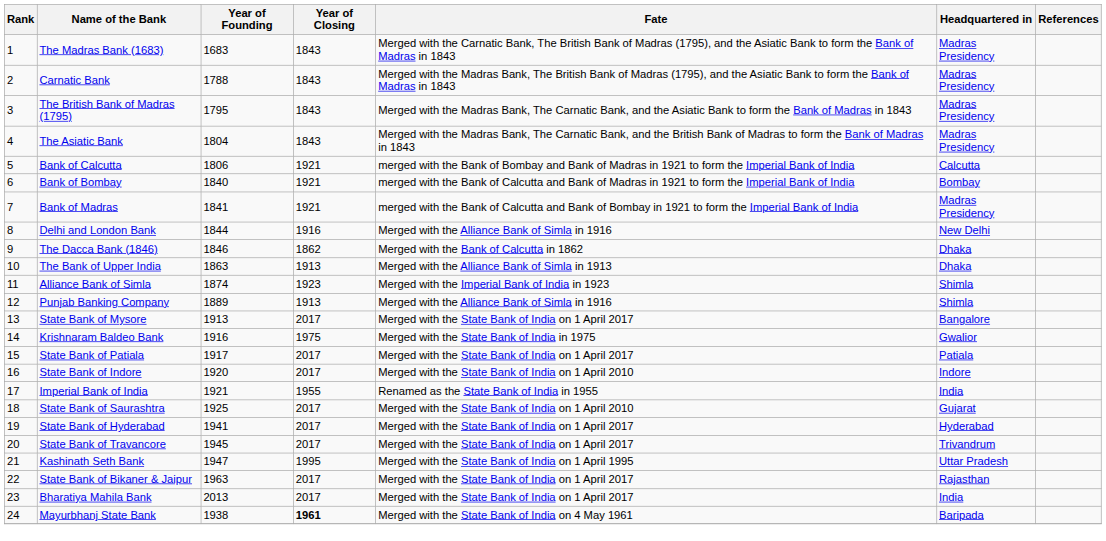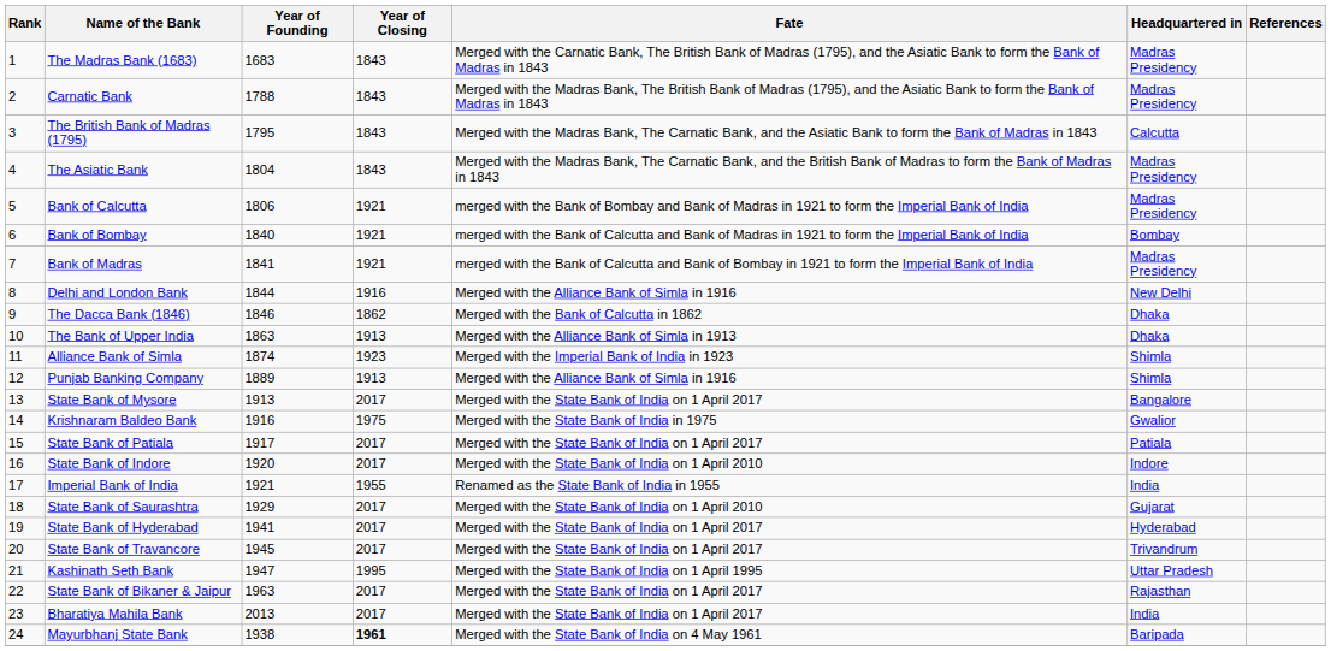 <table class="wikitable sortable">
 <tr>
 <th>Rank</th>
 <th>Name of the Bank</th>
 <th>Year of Founding</th>
 <th>Year of Closing</th>
 <th>Fate</th>
 <th>Headquartered in</th>
 <th>References</th>
 </tr>
 <tr>
 <td>1</td>
 <td><a href='#'>The Madras Bank (1683)</a></td>
 <td>1683</td>
 <td>1843</td>
 <td>Merged with the Carnatic Bank, The British Bank of Madras (1795), and the Asiatic Bank to form the <a href='#'>Bank of Madras</a> in 1843</td>
 <td><a href='#'>Madras Presidency</a></td>
 <td></td>
 </tr>
 <tr>
 <td>2</td>
 <td><a href='#'>Carnatic Bank</a></td>
 <td>1788</td>
 <td>1843</td>
 <td>Merged with the Madras Bank, The British Bank of Madras (1795), and the Asiatic Bank to form the <a href='#'>Bank of Madras</a> in 1843</td>
 <td><a href='#'>Madras Presidency</a></td>
 <td></td>
 </tr>
 <tr>
 <td>3</td>
 <td><a href='#'>The British Bank of Madras (1795)</a></td>
 <td>1795</td>
 <td>1843</td>
 <td>Merged with the Madras Bank, The Carnatic Bank, and the Asiatic Bank to form the <a href='#'>Bank of Madras</a> in 1843</td>
-<td><a href='#'>Madras Presidency</a></td>
+<td><a href='#'>Calcutta</a></td>
 <td></td>
 </tr>
 <tr>
 <td>4</td>
 <td><a href='#'>The Asiatic Bank</a></td>
 <td>1804</td>
 <td>1843</td>
 <td>Merged with the Madras Bank, The Carnatic Bank, and the British Bank of Madras to form the <a href='#'>Bank of Madras</a> in 1843</td>
 <td><a href='#'>Madras Presidency</a></td>
 <td></td>
 </tr>
 <tr>
 <td>5</td>
 <td><a href='#'>Bank of Calcutta</a></td>
 <td>1806</td>
 <td>1921</td>
 <td>merged with the Bank of Bombay and Bank of Madras in 1921 to form the <a href='#'>Imperial Bank of India</a></td>
-<td><a href='#'>Calcutta</a></td>
+<td><a href='#'>Madras Presidency</a></td>
 <td></td>
 </tr>
 <tr>
 <td>6</td>
 <td><a href='#'>Bank of Bombay</a></td>
 <td>1840</td>
 <td>1921</td>
 <td>merged with the Bank of Calcutta and Bank of Madras in 1921 to form the <a href='#'>Imperial Bank of India</a></td>
 <td><a href='#'>Bombay</a></td>
 <td></td>
 </tr>
 <tr>
 <td>7</td>
 <td><a href='#'>Bank of Madras</a></td>
 <td>1841</td>
 <td>1921</td>
 <td>merged with the Bank of Calcutta and Bank of Bombay in 1921 to form the <a href='#'>Imperial Bank of India</a></td>
 <td><a href='#'>Madras Presidency</a></td>
 <td></td>
 </tr>
 <tr>
 <td>8</td>
 <td><a href='#'>Delhi and London Bank</a></td>
 <td>1844</td>
 <td>1916</td>
 <td>Merged with the <a href='#'>Alliance Bank of Simla</a> in 1916</td>
 <td><a href='#'>New Delhi</a></td>
 <td></td>
 </tr>
 <tr>
 <td>9</td>
 <td><a href='#'>The Dacca Bank (1846)</a></td>
 <td>1846</td>
 <td>1862</td>
 <td>Merged with the <a href='#'>Bank of Calcutta</a> in 1862</td>
 <td><a href='#'>Dhaka</a></td>
 <td></td>
 </tr>
 <tr>
 <td>10</td>
 <td><a href='#'>The Bank of Upper India</a></td>
 <td>1863</td>
 <td>1913</td>
 <td>Merged with the <a href='#'>Alliance Bank of Simla</a> in 1913</td>
 <td><a href='#'>Dhaka</a></td>
 <td></td>
 </tr>
 <tr>
 <td>11</td>
 <td><a href='#'>Alliance Bank of Simla</a></td>
 <td>1874</td>
 <td>1923</td>
 <td>Merged with the <a href='#'>Imperial Bank of India</a> in 1923</td>
 <td><a href='#'>Shimla</a></td>
 <td></td>
 </tr>
 <tr>
 <td>12</td>
 <td><a href='#'>Punjab Banking Company</a></td>
 <td>1889</td>
 <td>1913</td>
 <td>Merged with the <a href='#'>Alliance Bank of Simla</a> in 1916</td>
 <td><a href='#'>Shimla</a></td>
 <td></td>
 </tr>
 <tr>
 <td>13</td>
 <td><a href='#'>State Bank of Mysore</a></td>
 <td>1913</td>
 <td>2017</td>
 <td>Merged with the <a href='#'>State Bank of India</a> on 1 April 2017</td>
 <td><a href='#'>Bangalore</a></td>
 <td></td>
 </tr>
 <tr>
 <td>14</td>
 <td><a href='#'>Krishnaram Baldeo Bank</a></td>
 <td>1916</td>
 <td>1975</td>
 <td>Merged with the <a href='#'>State Bank of India</a> in 1975</td>
 <td><a href='#'>Gwalior</a></td>
 <td></td>
 </tr>
 <tr>
 <td>15</td>
 <td><a href='#'>State Bank of Patiala</a></td>
 <td>1917</td>
 <td>2017</td>
 <td>Merged with the <a href='#'>State Bank of India</a> on 1 April 2017</td>
 <td><a href='#'>Patiala</a></td>
 <td></td>
 </tr>
 <tr>
 <td>16</td>
 <td><a href='#'>State Bank of Indore</a></td>
 <td>1920</td>
 <td>2017</td>
 <td>Merged with the <a href='#'>State Bank of India</a> on 1 April 2010</td>
 <td><a href='#'>Indore</a></td>
 <td></td>
 </tr>
 <tr>
 <td>17</td>
 <td><a href='#'>Imperial Bank of India</a></td>
 <td>1921</td>
 <td>1955</td>
 <td>Renamed as the <a href='#'>State Bank of India</a> in 1955</td>
 <td><a href='#'>India</a></td>
 <td></td>
 </tr>
 <tr>
 <td>18</td>
 <td><a href='#'>State Bank of Saurashtra</a></td>
-<td>1925</td>
+<td>1929</td>
 <td>2017</td>
 <td>Merged with the <a href='#'>State Bank of India</a> on 1 April 2010</td>
 <td><a href='#'>Gujarat</a></td>
 <td></td>
 </tr>
 <tr>
 <td>19</td>
 <td><a href='#'>State Bank of Hyderabad</a></td>
 <td>1941</td>
 <td>2017</td>
 <td>Merged with the <a href='#'>State Bank of India</a> on 1 April 2017</td>
 <td><a href='#'>Hyderabad</a></td>
 <td></td>
 </tr>
 <tr>
 <td>20</td>
 <td><a href='#'>State Bank of Travancore</a></td>
 <td>1945</td>
 <td>2017</td>
 <td>Merged with the <a href='#'>State Bank of India</a> on 1 April 2017</td>
 <td><a href='#'>Trivandrum</a></td>
 <td></td>
 </tr>
 <tr>
 <td>21</td>
 <td><a href='#'>Kashinath Seth Bank</a></td>
 <td>1947</td>
 <td>1995</td>
 <td>Merged with the <a href='#'>State Bank of India</a> on 1 April 1995</td>
 <td><a href='#'>Uttar Pradesh</a></td>
 <td></td>
 </tr>
 <tr>
 <td>22</td>
 <td><a href='#'>State Bank of Bikaner & Jaipur</a></td>
 <td>1963</td>
 <td>2017</td>
 <td>Merged with the <a href='#'>State Bank of India</a> on 1 April 2017</td>
 <td><a href='#'>Rajasthan</a></td>
 <td></td>
 </tr>
 <tr>
 <td>23</td>
 <td><a href='#'>Bharatiya Mahila Bank</a></td>
 <td>2013</td>
 <td>2017</td>
 <td>Merged with the <a href='#'>State Bank of India</a> on 1 April 2017</td>
 <td><a href='#'>India</a></td>
 <td></td>
 </tr>
 <tr>
 <td>24</td>
 <td><a href='#'>Mayurbhanj State Bank</a></td>
 <td>1938</td>
 <td><strong>1961</strong></td>
 <td>Merged with the <a href='#'>State Bank of India</a> on 4 May 1961</td>
 <td><a href='#'>Baripada</a></td>
 <td></td>
 </tr>
 <tr>
 </tr>
 </table>
